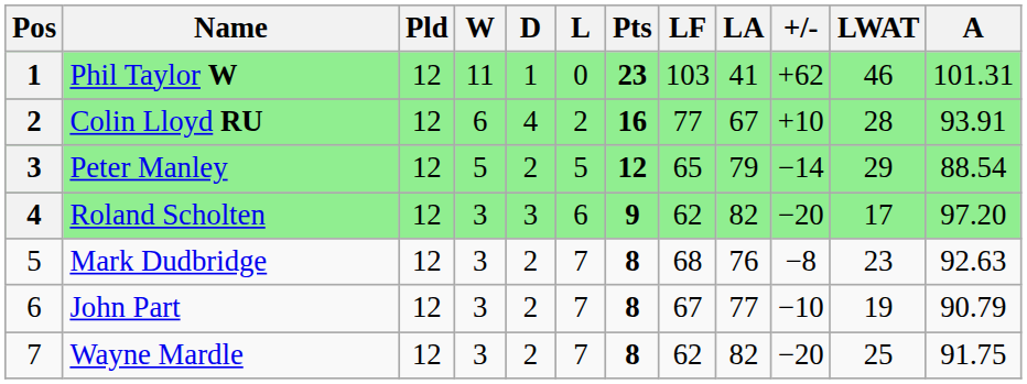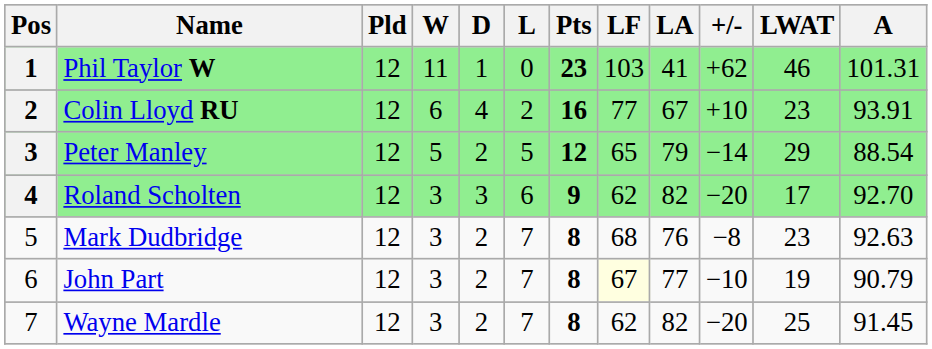 <table class="wikitable" style="text-align:center;">
 <tr>
 <th width=20 abbr="Position">Pos</th>
 <th width=175>Name</th>
 <th width=20 abbr="Played">Pld</th>
 <th width=20 abbr="Won">W</th>
 <th width=20 abbr="Drawn">D</th>
 <th width=20 abbr="Lost">L</th>
 <th width=20 abbr="Points">Pts</th>
 <th width=20 abbr="Legs For">LF</th>
 <th width=20 abbr="Legs Against">LA</th>
 <th width=20 abbr="Leg Difference">+/-</th>
 <th width=20 abbr="Legs Won Against Throw">LWAT</th>
 <th width=20 abbr="Average">A</th>
 </tr>
 <tr align=center bgcolor="lightgreen">
 <th>1</th>
 <td align="left"> <a href='#'>Phil Taylor</a> <strong>W</strong></td>
 <td>12</td>
 <td>11</td>
 <td>1</td>
 <td>0</td>
 <td><strong>23</strong></td>
 <td>103</td>
 <td>41</td>
 <td>+62</td>
 <td>46</td>
 <td>101.31</td>
 </tr>
 <tr align=center bgcolor="lightgreen">
 <th>2</th>
 <td align="left"> <a href='#'>Colin Lloyd</a> <strong>RU</strong></td>
 <td>12</td>
 <td>6</td>
 <td>4</td>
 <td>2</td>
 <td><strong>16</strong></td>
 <td>77</td>
 <td>67</td>
 <td>+10</td>
-<td>28</td>
+<td>23</td>
 <td>93.91</td>
 </tr>
 <tr align=center bgcolor="lightgreen">
 <th>3</th>
 <td align="left"> <a href='#'>Peter Manley</a></td>
 <td>12</td>
 <td>5</td>
 <td>2</td>
 <td>5</td>
 <td><strong>12</strong></td>
 <td>65</td>
 <td>79</td>
 <td>−14</td>
 <td>29</td>
 <td>88.54</td>
 </tr>
 <tr align=center bgcolor="lightgreen">
 <th>4</th>
 <td align="left"> <a href='#'>Roland Scholten</a></td>
 <td>12</td>
 <td>3</td>
 <td>3</td>
 <td>6</td>
 <td><strong>9</strong></td>
 <td>62</td>
 <td>82</td>
 <td>−20</td>
 <td>17</td>
-<td>97.20</td>
+<td>92.70</td>
 </tr>
 <tr align=center>
 <td>5</td>
 <td align="left"> <a href='#'>Mark Dudbridge</a></td>
 <td>12</td>
 <td>3</td>
 <td>2</td>
 <td>7</td>
 <td><strong>8</strong></td>
 <td>68</td>
 <td>76</td>
 <td>−8</td>
 <td>23</td>
 <td>92.63</td>
 </tr>
 <tr align=center>
 <td>6</td>
 <td align="left"> <a href='#'>John Part</a></td>
 <td>12</td>
 <td>3</td>
 <td>2</td>
 <td>7</td>
 <td><strong>8</strong></td>
-<td>67</td>
+<td style="background: lightyellow;">67</td>
 <td>77</td>
 <td>−10</td>
 <td>19</td>
 <td>90.79</td>
 </tr>
 <tr align=center>
 <td>7</td>
 <td align="left"> <a href='#'>Wayne Mardle</a></td>
 <td>12</td>
 <td>3</td>
 <td>2</td>
 <td>7</td>
 <td><strong>8</strong></td>
 <td>62</td>
 <td>82</td>
 <td>−20</td>
 <td>25</td>
-<td>91.75</td>
+<td>91.45</td>
 </tr>
 </table>
